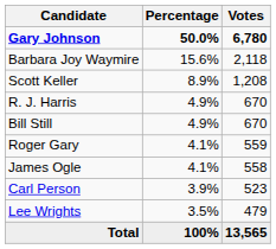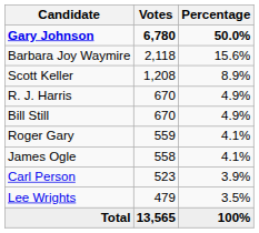 <table class="wikitable" style="text-align: right">
 <tr>
 <th>Candidate</th>
+<th>Votes</th>
 <th>Percentage</th>
-<th>Votes</th>
 </tr>
 <tr>
 <td style="text-align:left;"><strong><a href='#'>Gary Johnson</a></strong></td>
+<td><strong>6,780</strong></td>
 <td><strong>50.0%</strong></td>
-<td><strong>6,780</strong></td>
 </tr>
 <tr>
 <td style="text-align:left;">Barbara Joy Waymire</td>
+<td>2,118</td>
 <td>15.6%</td>
-<td>2,118</td>
 </tr>
 <tr>
 <td style="text-align:left;">Scott Keller</td>
+<td>1,208</td>
 <td>8.9%</td>
-<td>1,208</td>
 </tr>
 <tr>
 <td style="text-align:left;">R. J. Harris</td>
+<td>670</td>
 <td>4.9%</td>
-<td>670</td>
 </tr>
 <tr>
 <td style="text-align:left;">Bill Still</td>
+<td>670</td>
 <td>4.9%</td>
-<td>670</td>
 </tr>
 <tr>
 <td style="text-align:left;">Roger Gary</td>
+<td>559</td>
 <td>4.1%</td>
-<td>559</td>
 </tr>
 <tr>
 <td style="text-align:left;">James Ogle</td>
+<td>558</td>
 <td>4.1%</td>
-<td>558</td>
 </tr>
 <tr>
 <td style="text-align:left;"><a href='#'>Carl Person</a></td>
+<td>523</td>
 <td>3.9%</td>
-<td>523</td>
 </tr>
 <tr>
 <td style="text-align:left;"><a href='#'>Lee Wrights</a></td>
+<td>479</td>
 <td>3.5%</td>
-<td>479</td>
 </tr>
 <tr style="background:#eee;">
 <td style="margin-right:0.50px"><strong>Total</strong></td>
+<td style="margin-right:0.50px"><strong>13,565</strong></td>
 <td style="margin-right:0.50px"><strong>100%</strong></td>
-<td style="margin-right:0.50px"><strong>13,565</strong></td>
 </tr>
 </table>
